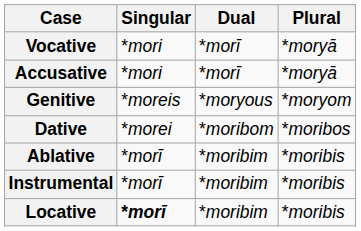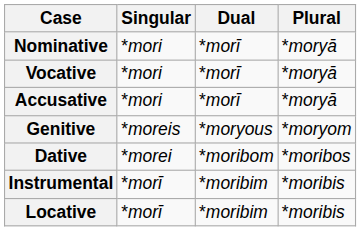 <table class="wikitable">
 <tr>
 <th>Case</th>
 <th>Singular</th>
 <th>Dual</th>
 <th>Plural</th>
+</tr>
+<tr>
+<th>Nominative</th>
+<td>*<em>mori</em></td>
+<td>*<em>morī</em></td>
+<td>*<em>moryā</em></td>
 </tr>
 <tr>
 <th>Vocative</th>
 <td>*<em>mori</em></td>
 <td>*<em>morī</em></td>
 <td>*<em>moryā</em></td>
 </tr>
 <tr>
 <th>Accusative</th>
 <td>*<em>mori</em></td>
 <td>*<em>morī</em></td>
 <td>*<em>moryā</em></td>
 </tr>
 <tr>
 <th>Genitive</th>
 <td>*<em>moreis</em></td>
 <td>*<em>moryous</em></td>
 <td>*<em>moryom</em></td>
 </tr>
 <tr>
 <th>Dative</th>
 <td>*<em>morei</em></td>
 <td>*<em>moribom</em></td>
 <td>*<em>moribos</em></td>
 </tr>
 <tr>
-<th>Ablative</th>
-<td>*<em>morī</em></td>
-<td>*<em>moribim</em></td>
-<td>*<em>moribis</em></td>
-</tr>
-<tr>
 <th>Instrumental</th>
 <td>*<em>morī</em></td>
 <td>*<em>moribim</em></td>
 <td>*<em>moribis</em></td>
 </tr>
 <tr>
 <th>Locative</th>
-<td><strong>*<em>morī</em></strong></td>
+<td>*<em>morī</em></td>
 <td>*<em>moribim</em></td>
 <td>*<em>moribis</em></td>
 </tr>
 </table>
